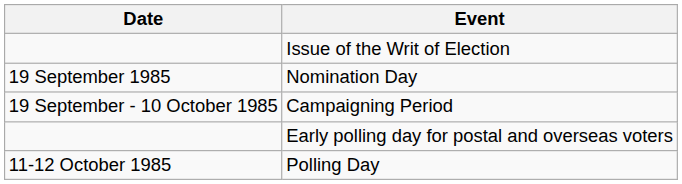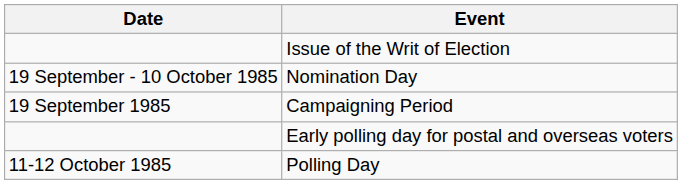 <table class="wikitable">
 <tr>
 <th>Date</th>
 <th>Event</th>
 </tr>
 <tr>
 <td></td>
 <td>Issue of the Writ of Election</td>
 </tr>
 <tr>
-<td>19 September 1985</td>
+<td>19 September - 10 October 1985</td>
 <td>Nomination Day</td>
 </tr>
 <tr>
-<td>19 September - 10 October 1985</td>
+<td>19 September 1985</td>
 <td>Campaigning Period</td>
 </tr>
 <tr>
 <td></td>
 <td>Early polling day for postal and overseas voters</td>
 </tr>
 <tr>
 <td>11-12 October 1985</td>
 <td>Polling Day</td>
 </tr>
 </table>
